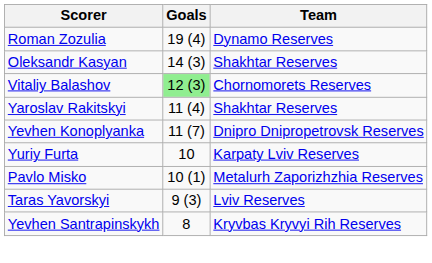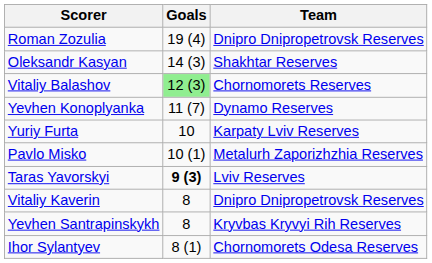 <table class="wikitable">
 <tr>
 <th>Scorer</th>
 <th>Goals</th>
 <th>Team</th>
 </tr>
 <tr>
 <td> <a href='#'>Roman Zozulia</a></td>
 <td align=center>19 (4)</td>
-<td><a href='#'>Dynamo Reserves</a></td>
+<td><a href='#'>Dnipro Dnipropetrovsk Reserves</a></td>
 </tr>
 <tr>
 <td> <a href='#'>Oleksandr Kasyan</a></td>
 <td align=center>14 (3)</td>
 <td><a href='#'>Shakhtar Reserves</a></td>
 </tr>
 <tr>
 <td> <a href='#'>Vitaliy Balashov</a></td>
 <td align=center style="background: lightgreen;">12 (3)</td>
 <td><a href='#'>Chornomorets Reserves</a></td>
 </tr>
 <tr>
-<td> <a href='#'>Yaroslav Rakitskyi</a></td>
-<td align=center>11 (4)</td>
-<td><a href='#'>Shakhtar Reserves</a></td>
-</tr>
-<tr>
 <td> <a href='#'>Yevhen Konoplyanka</a></td>
 <td align=center>11 (7)</td>
-<td><a href='#'>Dnipro Dnipropetrovsk Reserves</a></td>
+<td><a href='#'>Dynamo Reserves</a></td>
 </tr>
 <tr>
 <td> <a href='#'>Yuriy Furta</a></td>
 <td align=center>10</td>
 <td><a href='#'>Karpaty Lviv Reserves</a></td>
 </tr>
 <tr>
 <td> <a href='#'>Pavlo Misko</a></td>
 <td align=center>10 (1)</td>
 <td><a href='#'>Metalurh Zaporizhzhia Reserves</a></td>
 </tr>
 <tr>
 <td> <a href='#'>Taras Yavorskyi</a></td>
-<td align=center>9 (3)</td>
+<td align=center><strong>9 (3)</strong></td>
 <td><a href='#'>Lviv Reserves</a></td>
+</tr>
+<tr>
+<td> <a href='#'>Vitaliy Kaverin</a></td>
+<td align=center>8</td>
+<td><a href='#'>Dnipro Dnipropetrovsk Reserves</a></td>
 </tr>
 <tr>
 <td> <a href='#'>Yevhen Santrapinskykh</a></td>
 <td align=center>8</td>
 <td><a href='#'>Kryvbas Kryvyi Rih Reserves</a></td>
 </tr>
+<tr>
+<td> <a href='#'>Ihor Sylantyev</a></td>
+<td align=center>8 (1)</td>
+<td><a href='#'>Chornomorets Odesa Reserves</a></td>
+</tr>
 </table>
